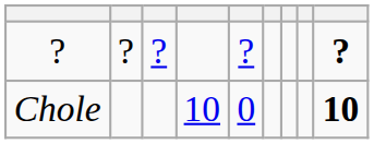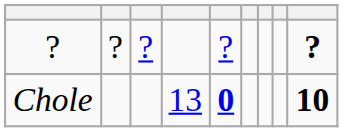 <table class="wikitable" style="text-align:center;">
 <tr>
 <th></th>
 <th></th>
 <th></th>
 <th></th>
 <th></th>
 <th></th>
 <th></th>
 <th></th>
 <th></th>
 </tr>
 <tr>
 <td>?</td>
 <td>?</td>
 <td><a href='#'>?</a></td>
 <td></td>
 <td><a href='#'>?</a></td>
 <td></td>
 <td></td>
 <td></td>
 <td><strong>?</strong></td>
 </tr>
 <tr>
 <td><em>Chole</em></td>
 <td></td>
 <td></td>
-<td><a href='#'>10</a></td>
-<td><a href='#'>0</a></td>
+<td><a href='#'>13</a></td>
+<td><strong><a href='#'>0</a></strong></td>
 <td></td>
 <td></td>
 <td></td>
 <td><strong>10</strong></td>
 </tr>
 </table>
